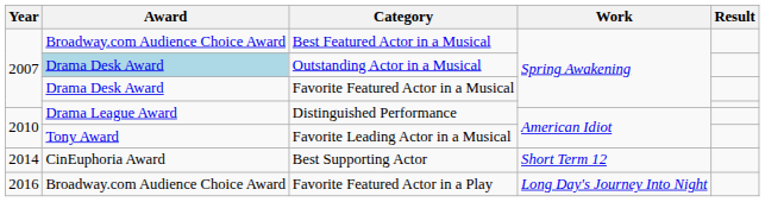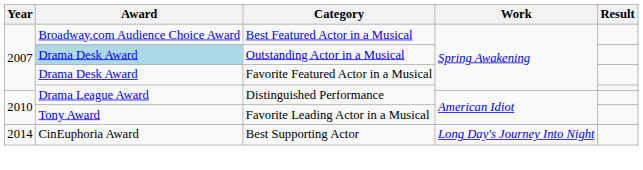 <table class="wikitable sortable">
 <tr>
 <th>Year</th>
 <th>Award</th>
 <th>Category</th>
 <th>Work</th>
 <th>Result</th>
 </tr>
 <tr>
 <td rowspan=4>2007</td>
 <td><a href='#'>Broadway.com Audience Choice Award</a></td>
 <td><a href='#'>Best Featured Actor in a Musical</a></td>
 <td rowspan=4><em><a href='#'>Spring Awakening</a></em></td>
 <td></td>
 </tr>
 <tr>
 <td style="background: lightblue;"><a href='#'>Drama Desk Award</a></td>
 <td><a href='#'>Outstanding Actor in a Musical</a></td>
 <td></td>
 </tr>
 <tr>
 <td><a href='#'>Drama Desk Award</a></td>
 <td>Favorite Featured Actor in a Musical</td>
 <td></td>
 </tr>
 <tr>
 <td rowspan=2><a href='#'>Drama League Award</a></td>
 <td rowspan=2>Distinguished Performance</td>
 <td></td>
 </tr>
 <tr>
 <td rowspan=2>2010</td>
 <td rowspan=2><em><a href='#'>American Idiot</a></em></td>
 <td></td>
 </tr>
 <tr>
 <td><a href='#'>Tony Award</a></td>
 <td>Favorite Leading Actor in a Musical</td>
 <td></td>
 </tr>
 <tr>
 <td>2014</td>
 <td>CinEuphoria Award</td>
 <td>Best Supporting Actor</td>
-<td><em><a href='#'>Short Term 12</a></em></td>
-<td></td>
-</tr>
-<tr>
-<td>2016</td>
-<td>Broadway.com Audience Choice Award</td>
-<td>Favorite Featured Actor in a Play</td>
 <td><em><a href='#'>Long Day's Journey Into Night</a></em></td>
 <td></td>
 </tr>
 </table>
